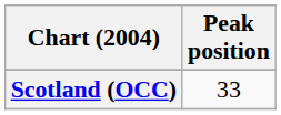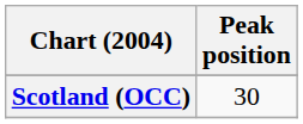 <table class="wikitable sortable plainrowheaders" style="text-align:center">
 <tr>
 <th scope="col">Chart (2004)</th>
 <th scope="col">Peak<br>position</th>
 </tr>
 <tr>
 </tr>
 <tr>
 </tr>
 <tr>
 <th scope="row"><a href='#'>Scotland</a> (<a href='#'>OCC</a>)</th>
-<td align="center">33</td>
+<td align="center">30</td>
 </tr>
 <tr>
 </tr>
 <tr>
 </tr>
 </table>
